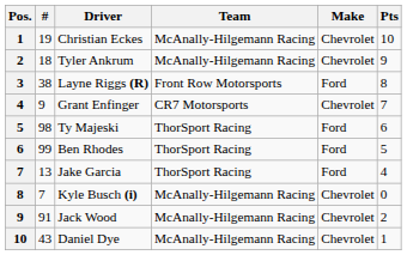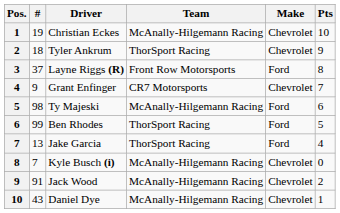 <table class="wikitable" style="font-size:95%">
 <tr>
 <th>Pos.</th>
 <th>#</th>
 <th>Driver</th>
 <th>Team</th>
 <th>Make</th>
 <th>Pts</th>
 </tr>
 <tr>
 <th>1</th>
 <td>19</td>
 <td>Christian Eckes</td>
 <td>McAnally-Hilgemann Racing</td>
 <td>Chevrolet</td>
 <td>10</td>
 </tr>
 <tr>
 <th>2</th>
 <td>18</td>
 <td>Tyler Ankrum</td>
-<td>McAnally-Hilgemann Racing</td>
+<td>ThorSport Racing</td>
 <td>Chevrolet</td>
 <td>9</td>
 </tr>
 <tr>
 <th>3</th>
-<td>38</td>
+<td>37</td>
 <td>Layne Riggs <strong>(R)</strong></td>
 <td>Front Row Motorsports</td>
 <td>Ford</td>
 <td>8</td>
 </tr>
 <tr>
 <th>4</th>
 <td>9</td>
 <td>Grant Enfinger</td>
 <td>CR7 Motorsports</td>
 <td>Chevrolet</td>
 <td>7</td>
 </tr>
 <tr>
 <th>5</th>
 <td>98</td>
 <td>Ty Majeski</td>
-<td>ThorSport Racing</td>
+<td>McAnally-Hilgemann Racing</td>
 <td>Ford</td>
 <td>6</td>
 </tr>
 <tr>
 <th>6</th>
 <td>99</td>
 <td>Ben Rhodes</td>
 <td>ThorSport Racing</td>
 <td>Ford</td>
 <td>5</td>
 </tr>
 <tr>
 <th>7</th>
 <td>13</td>
 <td>Jake Garcia</td>
 <td>ThorSport Racing</td>
 <td>Ford</td>
 <td>4</td>
 </tr>
 <tr>
 <th>8</th>
 <td>7</td>
 <td>Kyle Busch <strong>(i)</strong></td>
 <td>McAnally-Hilgemann Racing</td>
 <td>Chevrolet</td>
 <td>0</td>
 </tr>
 <tr>
 <th>9</th>
 <td>91</td>
 <td>Jack Wood</td>
 <td>McAnally-Hilgemann Racing</td>
 <td>Chevrolet</td>
 <td>2</td>
 </tr>
 <tr>
 <th>10</th>
 <td>43</td>
 <td>Daniel Dye</td>
 <td>McAnally-Hilgemann Racing</td>
 <td>Chevrolet</td>
 <td>1</td>
 </tr>
 </table>
